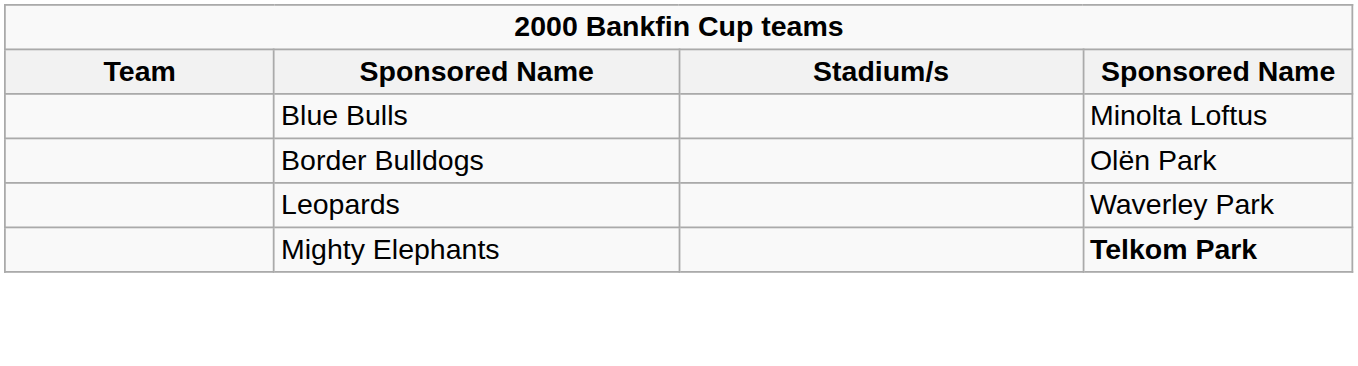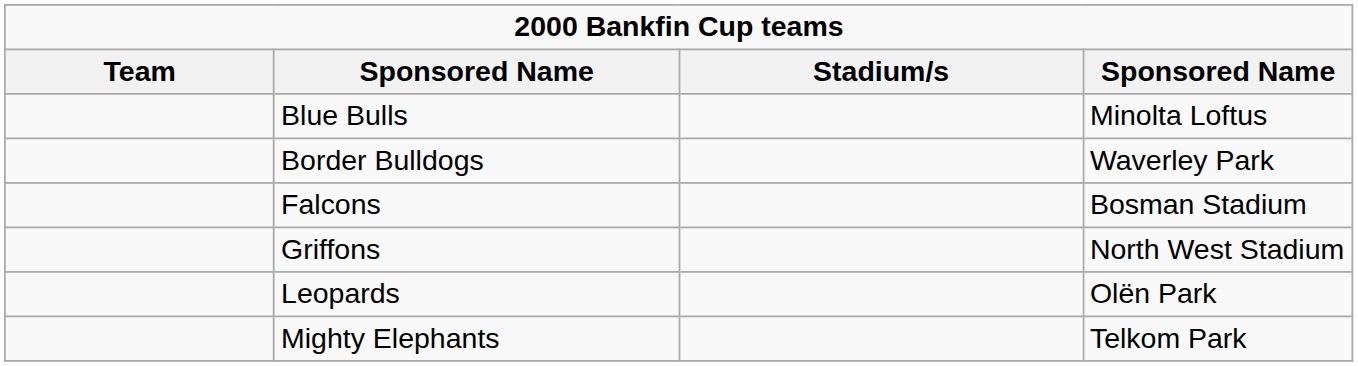 <table class="wikitable collapsible collapsed sortable" style="text-align:left; line-height:110%; font-size:100%; width:60%;">
 <tr>
 <td colspan=4 align=center><strong>2000 Bankfin Cup teams</strong></td>
 </tr>
 <tr>
 <th width="20%">Team</th>
 <th width="30%">Sponsored Name</th>
 <th width="30%">Stadium/s</th>
 <th width="20%">Sponsored Name</th>
 </tr>
 <tr>
 <td></td>
 <td>Blue Bulls</td>
 <td></td>
 <td>Minolta Loftus</td>
 </tr>
 <tr>
 <td></td>
 <td>Border Bulldogs</td>
 <td></td>
-<td>Olën Park</td>
+<td>Waverley Park</td>
+</tr>
+<tr>
+<td></td>
+<td>Falcons</td>
+<td></td>
+<td>Bosman Stadium</td>
+</tr>
+<tr>
+<td></td>
+<td>Griffons</td>
+<td></td>
+<td>North West Stadium</td>
 </tr>
 <tr>
 <td></td>
 <td>Leopards</td>
 <td></td>
-<td>Waverley Park</td>
+<td>Olën Park</td>
 </tr>
 <tr>
 <td></td>
 <td>Mighty Elephants</td>
 <td></td>
-<td><strong>Telkom Park</strong></td>
+<td>Telkom Park</td>
 </tr>
 </table>
